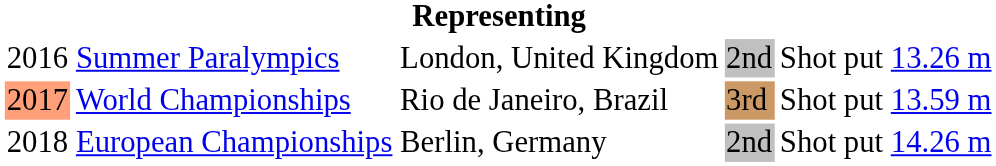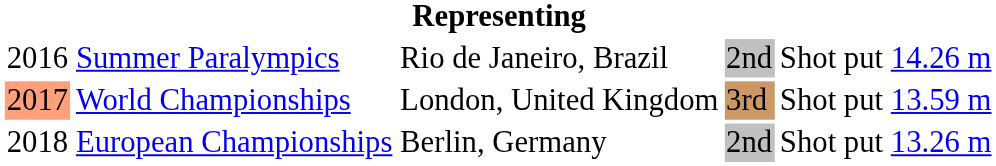 <table>
 <tr>
 <th colspan="6">Representing </th>
 </tr>
 <tr>
 <td>2016</td>
 <td><a href='#'>Summer Paralympics</a></td>
-<td>London, United Kingdom</td>
+<td>Rio de Janeiro, Brazil</td>
 <td bgcolor=silver>2nd</td>
 <td>Shot put</td>
-<td><a href='#'>13.26 m</a></td>
+<td><a href='#'>14.26 m</a></td>
 </tr>
 <tr>
 <td style="background: lightsalmon;">2017</td>
 <td><a href='#'>World Championships</a></td>
-<td>Rio de Janeiro, Brazil</td>
+<td>London, United Kingdom</td>
 <td bgcolor=cc9966>3rd</td>
 <td>Shot put</td>
 <td><a href='#'>13.59 m</a></td>
 </tr>
 <tr>
 <td>2018</td>
 <td><a href='#'>European Championships</a></td>
 <td>Berlin, Germany</td>
 <td bgcolor=silver>2nd</td>
 <td>Shot put</td>
-<td><a href='#'>14.26 m</a></td>
+<td><a href='#'>13.26 m</a></td>
 </tr>
 </table>
